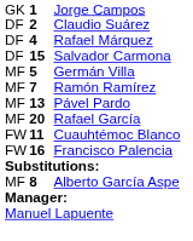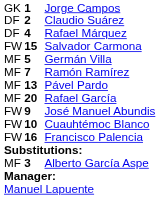 <table style="font-size: 90%" cellspacing="0" cellpadding="0">
 <tr>
 <th width=25></th>
 <th width=25></th>
 </tr>
 <tr>
 <td>GK</td>
 <td><strong>1</strong></td>
 <td><a href='#'>Jorge Campos</a></td>
 </tr>
 <tr>
 <td>DF</td>
 <td><strong>2</strong></td>
 <td><a href='#'>Claudio Suárez</a></td>
 </tr>
 <tr>
 <td>DF</td>
 <td><strong>4</strong></td>
 <td><a href='#'>Rafael Márquez</a></td>
 </tr>
 <tr>
-<td>DF</td>
+<td>FW</td>
 <td><strong>15</strong></td>
 <td><a href='#'>Salvador Carmona</a></td>
 </tr>
 <tr>
 <td>MF</td>
 <td><strong>5</strong></td>
 <td><a href='#'>Germán Villa</a></td>
 </tr>
 <tr>
 <td>MF</td>
 <td><strong>7</strong></td>
 <td><a href='#'>Ramón Ramírez</a></td>
 </tr>
 <tr>
 <td>MF</td>
 <td><strong>13</strong></td>
 <td><a href='#'>Pável Pardo</a></td>
 </tr>
 <tr>
 <td>MF</td>
 <td><strong>20</strong></td>
 <td><a href='#'>Rafael García</a></td>
 </tr>
 <tr>
 <td>FW</td>
-<td><strong>11</strong></td>
+<td><strong>9</strong></td>
+<td><a href='#'>José Manuel Abundis</a></td>
+<td></td>
+<td></td>
+</tr>
+<tr>
+<td>FW</td>
+<td><strong>10</strong></td>
 <td><a href='#'>Cuauhtémoc Blanco</a></td>
 </tr>
 <tr>
 <td>FW</td>
 <td><strong>16</strong></td>
 <td><a href='#'>Francisco Palencia</a></td>
 </tr>
 <tr>
 <td colspan=3><strong>Substitutions:</strong></td>
 </tr>
 <tr>
 <td>MF</td>
-<td><strong>8</strong></td>
+<td><strong>3</strong></td>
 <td><a href='#'>Alberto García Aspe</a></td>
 <td></td>
 <td></td>
 </tr>
 <tr>
 <td colspan=3><strong>Manager:</strong></td>
 </tr>
 <tr>
 <td colspan="4"><a href='#'>Manuel Lapuente</a></td>
 </tr>
 </table>
